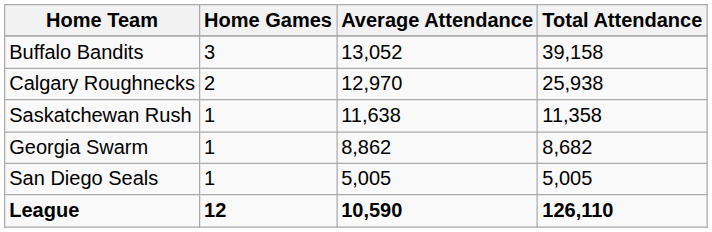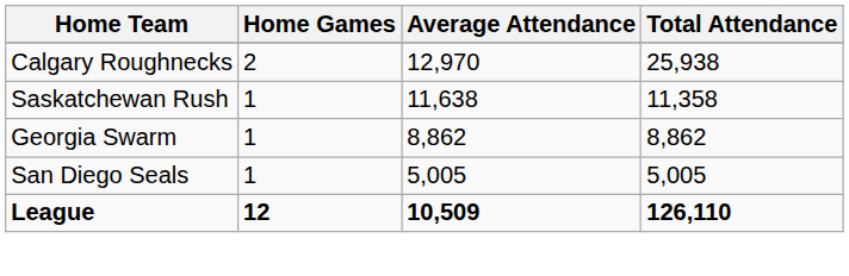 <table class="wikitable sortable">
 <tr>
 <th>Home Team</th>
 <th>Home Games</th>
 <th>Average Attendance</th>
 <th>Total Attendance</th>
 </tr>
 <tr>
-</tr>
-<tr>
-<td>Buffalo Bandits</td>
-<td>3</td>
-<td>13,052</td>
-<td>39,158</td>
 </tr>
 <tr>
 <td>Calgary Roughnecks</td>
 <td>2</td>
 <td>12,970</td>
 <td>25,938</td>
 </tr>
 <tr>
 <td>Saskatchewan Rush</td>
 <td>1</td>
 <td>11,638</td>
 <td>11,358</td>
 </tr>
 <tr>
 <td>Georgia Swarm</td>
 <td>1</td>
 <td>8,862</td>
-<td>8,682</td>
+<td>8,862</td>
 </tr>
 <tr>
 <td>San Diego Seals</td>
 <td>1</td>
 <td>5,005</td>
 <td>5,005</td>
 </tr>
 <tr class="sortbottom">
 <td><strong>League</strong></td>
 <td><strong>12</strong></td>
-<td><strong>10,590</strong></td>
+<td><strong>10,509</strong></td>
 <td><strong>126,110</strong></td>
 </tr>
 </table>
